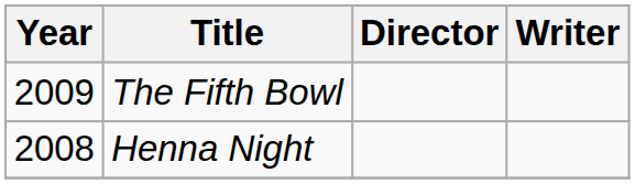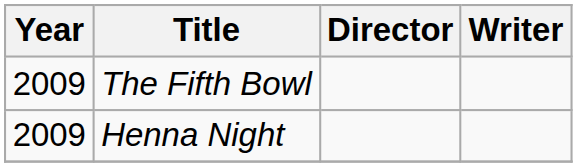 <table class="wikitable">
 <tr>
 <th>Year</th>
 <th>Title</th>
 <th>Director</th>
 <th>Writer</th>
 </tr>
 <tr>
 <td>2009</td>
 <td><em>The Fifth Bowl</em></td>
 <td></td>
 <td></td>
 </tr>
 <tr>
-<td>2008</td>
+<td>2009</td>
 <td><em>Henna Night</em></td>
 <td></td>
 <td></td>
 </tr>
 <tr>
 </tr>
 </table>
